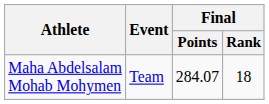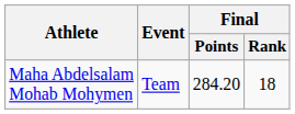 <table class="wikitable" style="font-size:90%;">
 <tr>
 <th rowspan=2>Athlete</th>
 <th rowspan=2>Event</th>
 <th colspan=2>Final</th>
 </tr>
 <tr style="font-size:95%">
 <th>Points</th>
 <th>Rank</th>
 </tr>
 <tr align=center>
 <td align=left><a href='#'>Maha Abdelsalam</a><br><a href='#'>Mohab Mohymen</a></td>
 <td align=left><a href='#'>Team</a></td>
-<td>284.07</td>
+<td>284.20</td>
 <td>18</td>
 </tr>
 </table>
